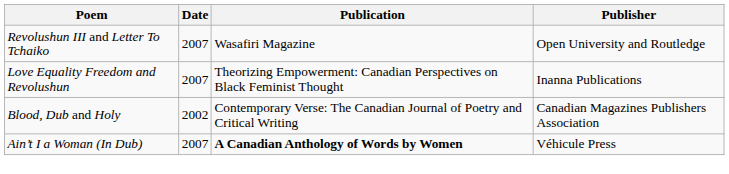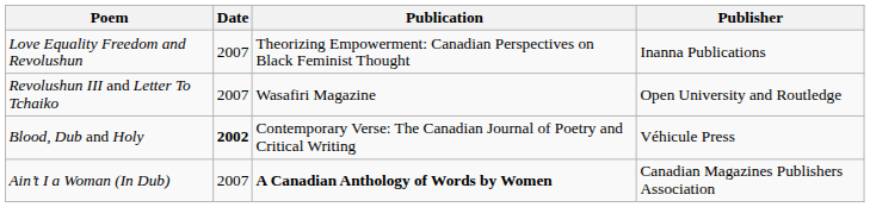 <table class="wikitable">
 <tr>
 <th>Poem</th>
 <th>Date</th>
 <th>Publication</th>
 <th>Publisher</th>
 </tr>
 <tr>
+<td><em>Love Equality Freedom and Revolushun</em></td>
+<td>2007</td>
+<td>Theorizing Empowerment: Canadian Perspectives on Black Feminist Thought</td>
+<td>Inanna Publications</td>
+</tr>
+<tr>
 <td><em>Revolushun III</em> and <em>Letter To Tchaiko</em></td>
 <td>2007</td>
 <td>Wasafiri Magazine</td>
 <td>Open University and Routledge</td>
 </tr>
 <tr>
-<td><em>Love Equality Freedom and Revolushun</em></td>
-<td>2007</td>
-<td>Theorizing Empowerment: Canadian Perspectives on Black Feminist Thought</td>
-<td>Inanna Publications</td>
-</tr>
-<tr>
 <td><em>Blood, Dub</em> and <em>Holy</em></td>
-<td>2002</td>
+<td><strong>2002</strong></td>
 <td>Contemporary Verse: The Canadian Journal of Poetry and Critical Writing</td>
-<td>Canadian Magazines Publishers Association</td>
+<td>Véhicule Press</td>
 </tr>
 <tr>
 <td><em>Ain’t I a Woman (In Dub)</em></td>
 <td>2007</td>
 <td><strong>A Canadian Anthology of Words by Women</strong></td>
-<td>Véhicule Press</td>
+<td>Canadian Magazines Publishers Association</td>
 </tr>
 </table>
